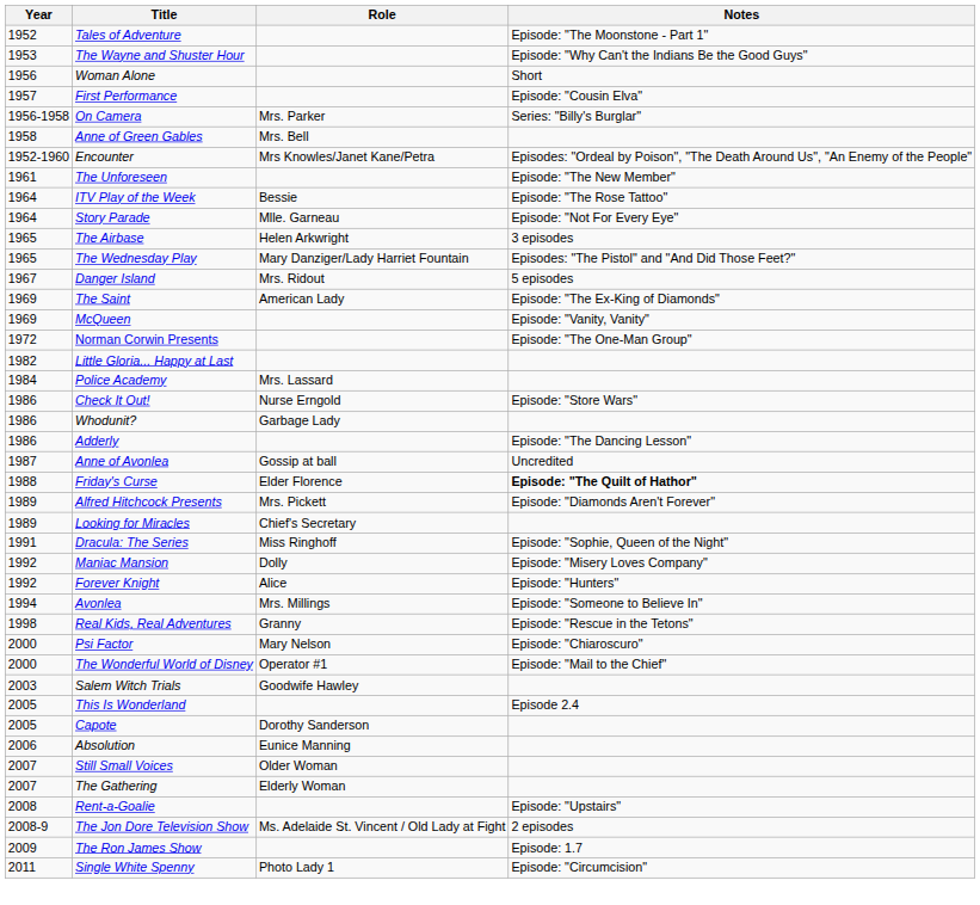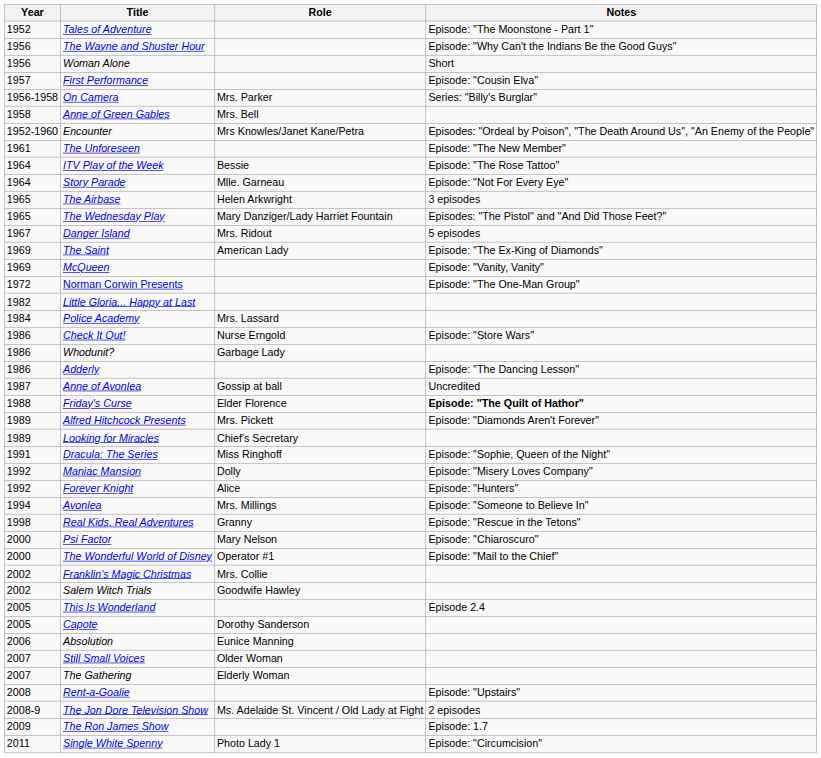 <table class="wikitable sortable">
 <tr>
 <th>Year</th>
 <th>Title</th>
 <th>Role</th>
 <th>Notes</th>
 </tr>
 <tr>
 <td>1952</td>
 <td><a href='#'><em>Tales of Adventure</em></a></td>
 <td></td>
 <td>Episode: "The Moonstone - Part 1"</td>
 </tr>
 <tr>
-<td>1953</td>
+<td>1956</td>
 <td><em><a href='#'>The Wayne and Shuster Hour</a></em></td>
 <td></td>
 <td>Episode: "Why Can't the Indians Be the Good Guys"</td>
 </tr>
 <tr>
 <td>1956</td>
 <td><em>Woman Alone</em></td>
 <td></td>
 <td>Short</td>
 </tr>
 <tr>
 <td>1957</td>
 <td><em><a href='#'>First Performance</a></em></td>
 <td></td>
 <td>Episode: "Cousin Elva"</td>
 </tr>
 <tr>
 <td>1956-1958</td>
 <td><em><a href='#'>On Camera</a></em></td>
 <td>Mrs. Parker</td>
 <td>Series: "Billy's Burglar"</td>
 </tr>
 <tr>
 <td>1958</td>
 <td><a href='#'><em>Anne of Green Gables</em></a></td>
 <td>Mrs. Bell</td>
 <td></td>
 </tr>
 <tr>
 <td>1952-1960</td>
 <td><em>Encounter</em></td>
 <td>Mrs Knowles/Janet Kane/Petra</td>
 <td>Episodes: "Ordeal by Poison", "The Death Around Us", "An Enemy of the People"</td>
 </tr>
 <tr>
 <td>1961</td>
 <td><em><a href='#'>The Unforeseen</a></em></td>
 <td></td>
 <td>Episode: "The New Member"</td>
 </tr>
 <tr>
 <td>1964</td>
 <td><em><a href='#'>ITV Play of the Week</a></em></td>
 <td>Bessie</td>
 <td>Episode: "The Rose Tattoo"</td>
 </tr>
 <tr>
 <td>1964</td>
 <td><em><a href='#'>Story Parade</a></em></td>
 <td>Mlle. Garneau</td>
 <td>Episode: "Not For Every Eye"</td>
 </tr>
 <tr>
 <td>1965</td>
 <td><em><a href='#'>The Airbase</a></em></td>
 <td>Helen Arkwright</td>
 <td>3 episodes</td>
 </tr>
 <tr>
 <td>1965</td>
 <td><em><a href='#'>The Wednesday Play</a></em></td>
 <td>Mary Danziger/Lady Harriet Fountain</td>
 <td>Episodes: "The Pistol" and "And Did Those Feet?"</td>
 </tr>
 <tr>
 <td>1967</td>
 <td><a href='#'><em>Danger Island</em></a></td>
 <td>Mrs. Ridout</td>
 <td>5 episodes</td>
 </tr>
 <tr>
 <td>1969</td>
 <td><a href='#'><em>The Saint</em></a></td>
 <td>American Lady</td>
 <td>Episode: "The Ex-King of Diamonds"</td>
 </tr>
 <tr>
 <td>1969</td>
 <td><a href='#'><em>McQueen</em></a></td>
 <td></td>
 <td>Episode: "Vanity, Vanity"</td>
 </tr>
 <tr>
 <td>1972</td>
 <td><a href='#'>Norman Corwin Presents</a></td>
 <td></td>
 <td>Episode: "The One-Man Group"</td>
 </tr>
 <tr>
 <td>1982</td>
 <td><em><a href='#'>Little Gloria... Happy at Last</a></em></td>
 <td></td>
 <td></td>
 </tr>
 <tr>
 <td>1984</td>
 <td><a href='#'><em>Police Academy</em></a></td>
 <td>Mrs. Lassard</td>
 <td></td>
 </tr>
 <tr>
 <td>1986</td>
 <td><a href='#'><em>Check It Out!</em></a></td>
 <td>Nurse Erngold</td>
 <td>Episode: "Store Wars"</td>
 </tr>
 <tr>
 <td>1986</td>
 <td><em>Whodunit?</em></td>
 <td>Garbage Lady</td>
 <td></td>
 </tr>
 <tr>
 <td>1986</td>
 <td><em><a href='#'>Adderly</a></em></td>
 <td></td>
 <td>Episode: "The Dancing Lesson"</td>
 </tr>
 <tr>
 <td>1987</td>
 <td><a href='#'><em>Anne of Avonlea</em></a></td>
 <td>Gossip at ball</td>
 <td>Uncredited</td>
 </tr>
 <tr>
 <td>1988</td>
 <td><em><a href='#'>Friday's Curse</a></em></td>
 <td>Elder Florence</td>
 <td><strong>Episode: "The Quilt of Hathor"</strong></td>
 </tr>
 <tr>
 <td>1989</td>
 <td><em><a href='#'>Alfred Hitchcock Presents</a></em></td>
 <td>Mrs. Pickett</td>
 <td>Episode: "Diamonds Aren't Forever"</td>
 </tr>
 <tr>
 <td>1989</td>
 <td><em><a href='#'>Looking for Miracles</a></em></td>
 <td>Chief's Secretary</td>
 <td></td>
 </tr>
 <tr>
 <td>1991</td>
 <td><em><a href='#'>Dracula: The Series</a></em></td>
 <td>Miss Ringhoff</td>
 <td>Episode: "Sophie, Queen of the Night"</td>
 </tr>
 <tr>
 <td>1992</td>
 <td><a href='#'><em>Maniac Mansion</em></a></td>
 <td>Dolly</td>
 <td>Episode: "Misery Loves Company"</td>
 </tr>
 <tr>
 <td>1992</td>
 <td><em><a href='#'>Forever Knight</a></em></td>
 <td>Alice</td>
 <td>Episode: "Hunters"</td>
 </tr>
 <tr>
 <td>1994</td>
 <td><a href='#'><em>Avonlea</em></a></td>
 <td>Mrs. Millings</td>
 <td>Episode: "Someone to Believe In"</td>
 </tr>
 <tr>
 <td>1998</td>
 <td><em><a href='#'>Real Kids, Real Adventures</a></em></td>
 <td>Granny</td>
 <td>Episode: "Rescue in the Tetons"</td>
 </tr>
 <tr>
 <td>2000</td>
 <td><em><a href='#'>Psi Factor</a></em></td>
 <td>Mary Nelson</td>
 <td>Episode: "Chiaroscuro"</td>
 </tr>
 <tr>
 <td>2000</td>
 <td><em><a href='#'>The Wonderful World of Disney</a></em></td>
 <td>Operator #1</td>
 <td>Episode: "Mail to the Chief"</td>
 </tr>
 <tr>
-<td>2003</td>
+<td>2002</td>
+<td><em><a href='#'>Franklin's Magic Christmas</a></em></td>
+<td>Mrs. Collie</td>
+<td></td>
+</tr>
+<tr>
+<td>2002</td>
 <td><em>Salem Witch Trials</em></td>
 <td>Goodwife Hawley</td>
 <td></td>
 </tr>
 <tr>
 <td>2005</td>
 <td><em><a href='#'>This Is Wonderland</a></em></td>
 <td></td>
 <td>Episode 2.4</td>
 </tr>
 <tr>
 <td>2005</td>
 <td><a href='#'><em>Capote</em></a></td>
 <td>Dorothy Sanderson</td>
 <td></td>
 </tr>
 <tr>
 <td>2006</td>
 <td><em>Absolution</em></td>
 <td>Eunice Manning</td>
 <td></td>
 </tr>
 <tr>
 <td>2007</td>
 <td><em><a href='#'>Still Small Voices</a></em></td>
 <td>Older Woman</td>
 <td></td>
 </tr>
 <tr>
 <td>2007</td>
 <td><em>The Gathering</em></td>
 <td>Elderly Woman</td>
 <td></td>
 </tr>
 <tr>
 <td>2008</td>
 <td><em><a href='#'>Rent-a-Goalie</a></em></td>
 <td></td>
 <td>Episode: "Upstairs"</td>
 </tr>
 <tr>
 <td>2008-9</td>
 <td><em><a href='#'>The Jon Dore Television Show</a></em></td>
 <td>Ms. Adelaide St. Vincent / Old Lady at Fight</td>
 <td>2 episodes</td>
 </tr>
 <tr>
 <td>2009</td>
 <td><em><a href='#'>The Ron James Show</a></em></td>
 <td></td>
 <td>Episode: 1.7</td>
 </tr>
 <tr>
 <td>2011</td>
 <td><em><a href='#'>Single White Spenny</a></em></td>
 <td>Photo Lady 1</td>
 <td>Episode: "Circumcision"</td>
 </tr>
 </table>
